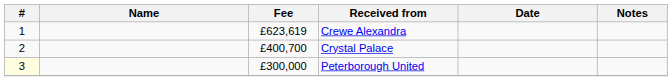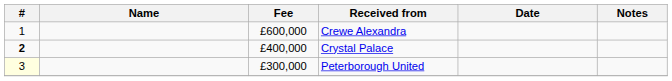 <table class="wikitable sortable" width=75%;>
 <tr>
 <th width=5%>#</th>
 <th width=30%>Name</th>
 <th width=10%>Fee</th>
 <th width=20%>Received from</th>
 <th width=20%>Date</th>
 <th width=10% class=unsortable>Notes</th>
 </tr>
 <tr>
 <td style="text-align:center;">1</td>
 <td style="text-align:left;"> </td>
-<td style="text-align:center;">£623,619</td>
+<td style="text-align:center;">£600,000</td>
 <td><a href='#'>Crewe Alexandra</a></td>
 <td></td>
 <td align=center></td>
 </tr>
 <tr>
-<td style="text-align:center;">2</td>
+<td style="text-align:center;"><strong>2</strong></td>
 <td style="text-align:left;"> </td>
-<td style="text-align:center;">£400,700</td>
+<td style="text-align:center;">£400,000</td>
 <td><a href='#'>Crystal Palace</a></td>
 <td></td>
 <td align=center></td>
 </tr>
 <tr>
 <td style="background: lightyellow; text-align:center;">3</td>
 <td style="text-align:left;"> </td>
 <td style="text-align:center;">£300,000</td>
 <td><a href='#'>Peterborough United</a></td>
 <td></td>
 <td align=center></td>
 </tr>
 <tr>
 </tr>
 </table>
